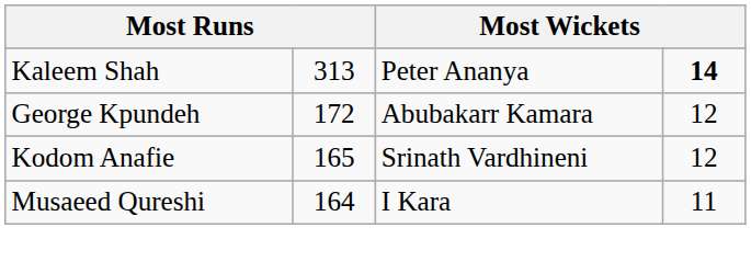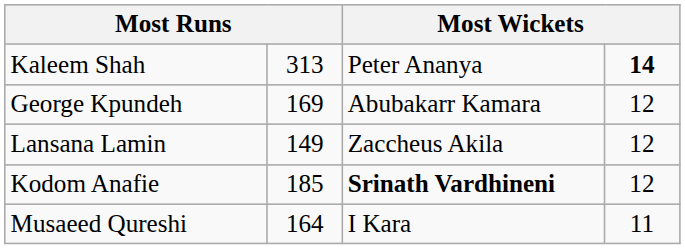 <table class="wikitable">
 <tr>
 <th colspan=2 align="center">Most Runs</th>
 <th colspan=2 align=center>Most Wickets</th>
 </tr>
 <tr>
 <td width=160> Kaleem Shah</td>
 <td width=40 align=center>313</td>
 <td width=160> Peter Ananya</td>
 <td width=40 align=center><strong>14</strong></td>
 </tr>
 <tr>
 <td> George Kpundeh</td>
-<td align=center>172</td>
+<td align=center>169</td>
 <td> Abubakarr Kamara</td>
 <td align=center>12</td>
 </tr>
 <tr>
+<td> Lansana Lamin</td>
+<td align=center>149</td>
+<td> Zaccheus Akila</td>
+<td align=center>12</td>
+</tr>
+<tr>
 <td> Kodom Anafie</td>
-<td align=center>165</td>
-<td> Srinath Vardhineni</td>
+<td align=center>185</td>
+<td><strong> Srinath Vardhineni</strong></td>
 <td align=center>12</td>
 </tr>
 <tr>
 <td> Musaeed Qureshi</td>
 <td align=center>164</td>
 <td> I Kara</td>
 <td align=center>11</td>
 </tr>
 </table>
